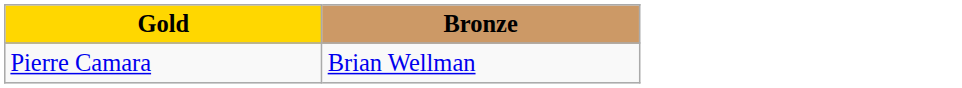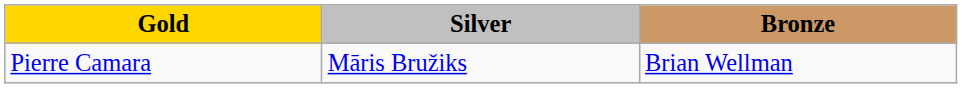 <table class="wikitable" style="text-align:left">
 <tr align="center">
 <td width=200 bgcolor=gold><strong>Gold</strong></td>
+<td width=200 bgcolor=silver><strong>Silver</strong></td>
 <td width=200 bgcolor=CC9966><strong>Bronze</strong></td>
 </tr>
 <tr>
 <td><a href='#'>Pierre Camara</a><br><em></em></td>
+<td><a href='#'>Māris Bružiks</a><br><em></em></td>
 <td><a href='#'>Brian Wellman</a><br><em></em></td>
 </tr>
 </table>
